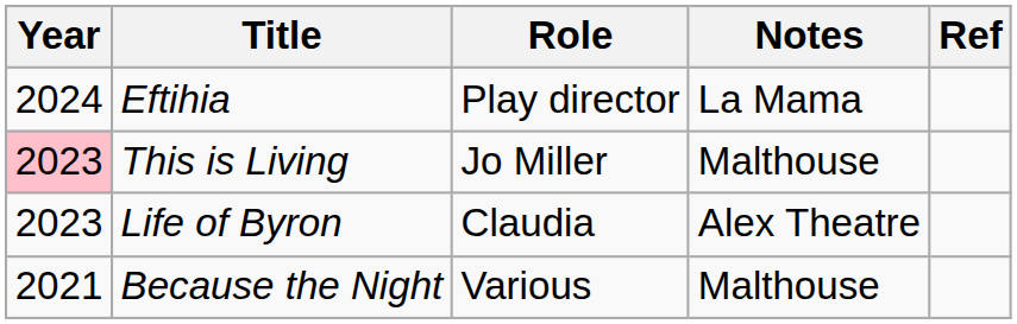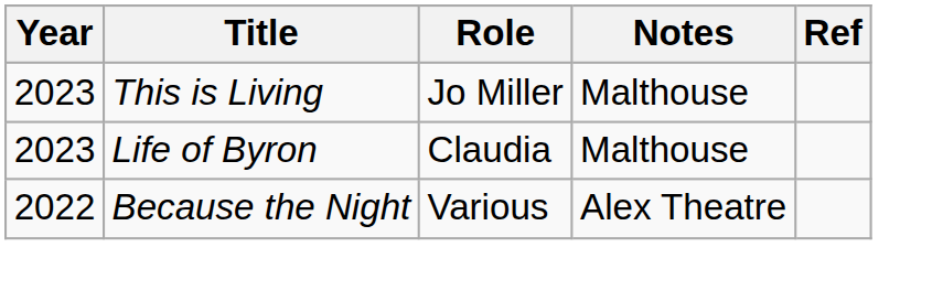 <table class="wikitable sortable">
 <tr>
 <th>Year</th>
 <th>Title</th>
 <th>Role</th>
 <th>Notes</th>
 <th>Ref</th>
 </tr>
 <tr>
-<td>2024</td>
-<td><em>Eftihia</em></td>
-<td>Play director</td>
-<td>La Mama</td>
-<td></td>
-</tr>
-<tr>
-<td style="background: pink;">2023</td>
+<td>2023</td>
 <td><em>This is Living</em></td>
 <td>Jo Miller</td>
 <td>Malthouse</td>
 <td></td>
 </tr>
 <tr>
 <td>2023</td>
 <td><em>Life of Byron</em></td>
 <td>Claudia</td>
+<td>Malthouse</td>
+<td></td>
+</tr>
+<tr>
+<td>2022</td>
+<td><em>Because the Night</em></td>
+<td>Various</td>
 <td>Alex Theatre</td>
 <td></td>
 </tr>
-<tr>
-<td>2021</td>
-<td><em>Because the Night</em></td>
-<td>Various</td>
-<td>Malthouse</td>
-<td></td>
-</tr>
 </table>
